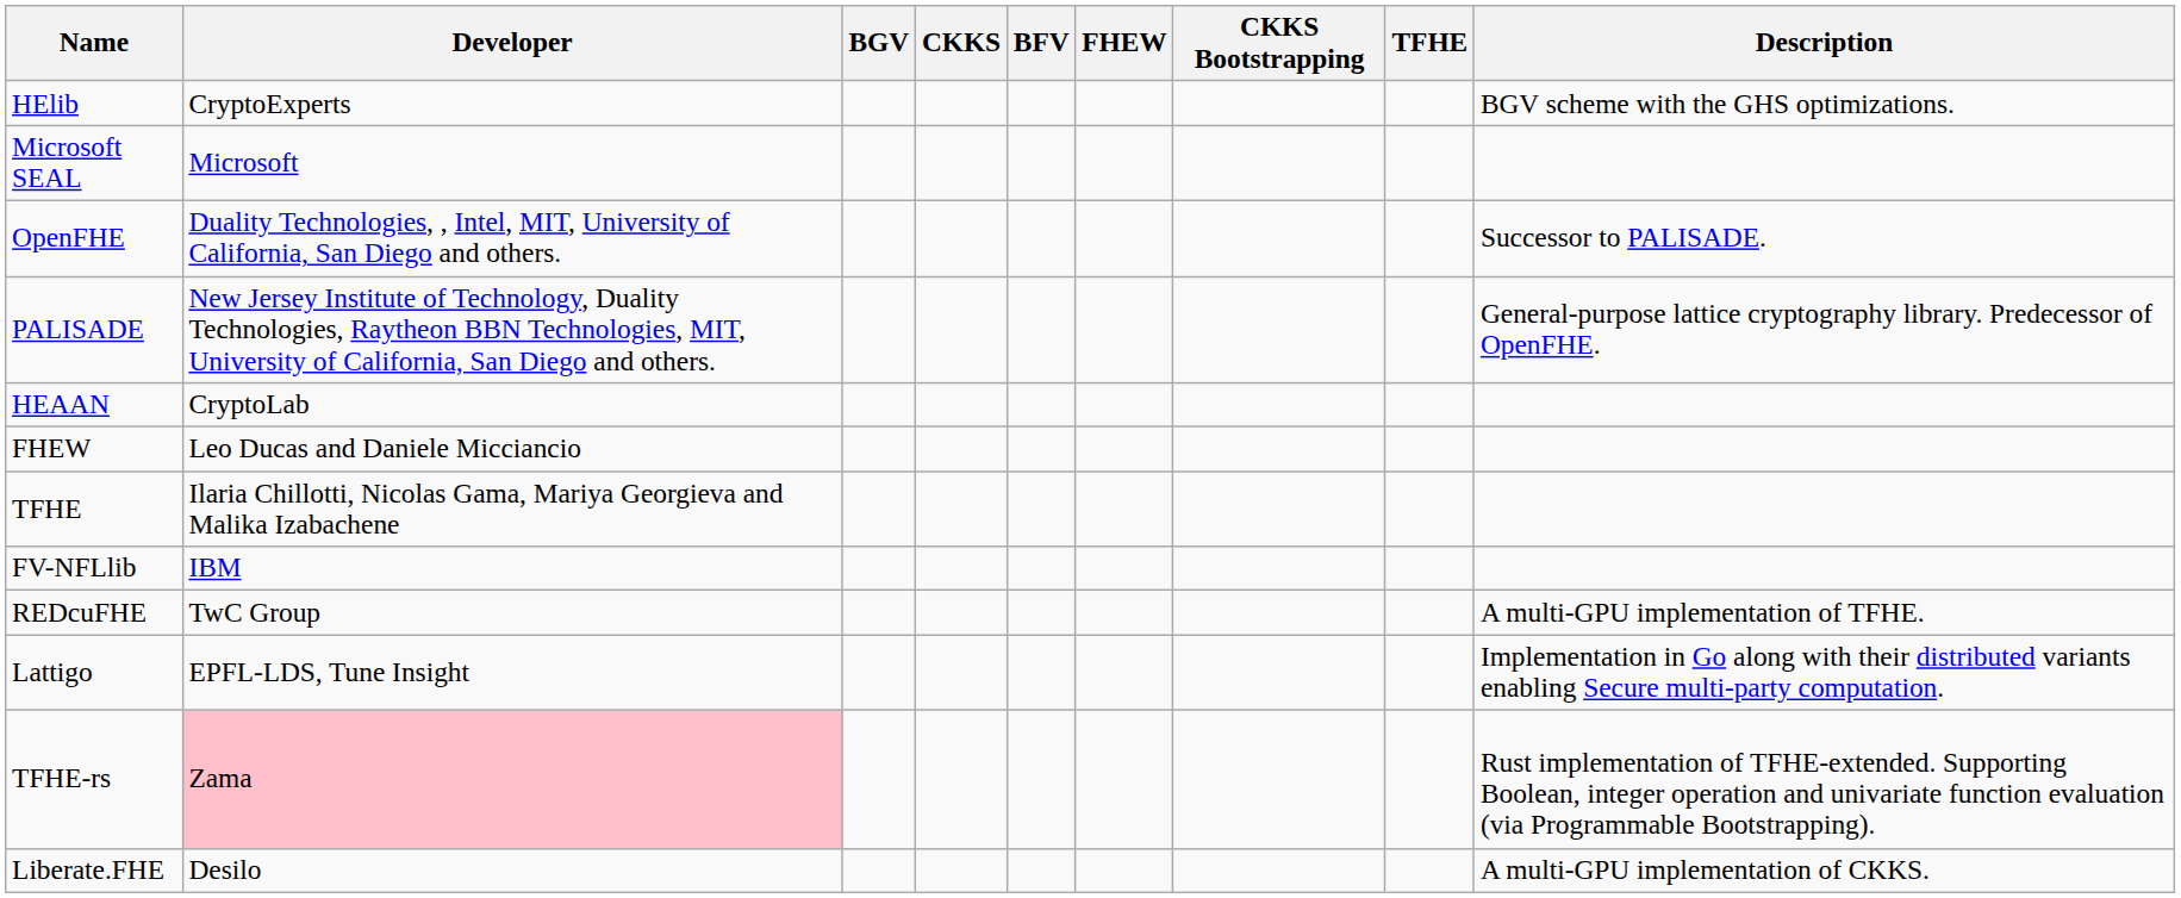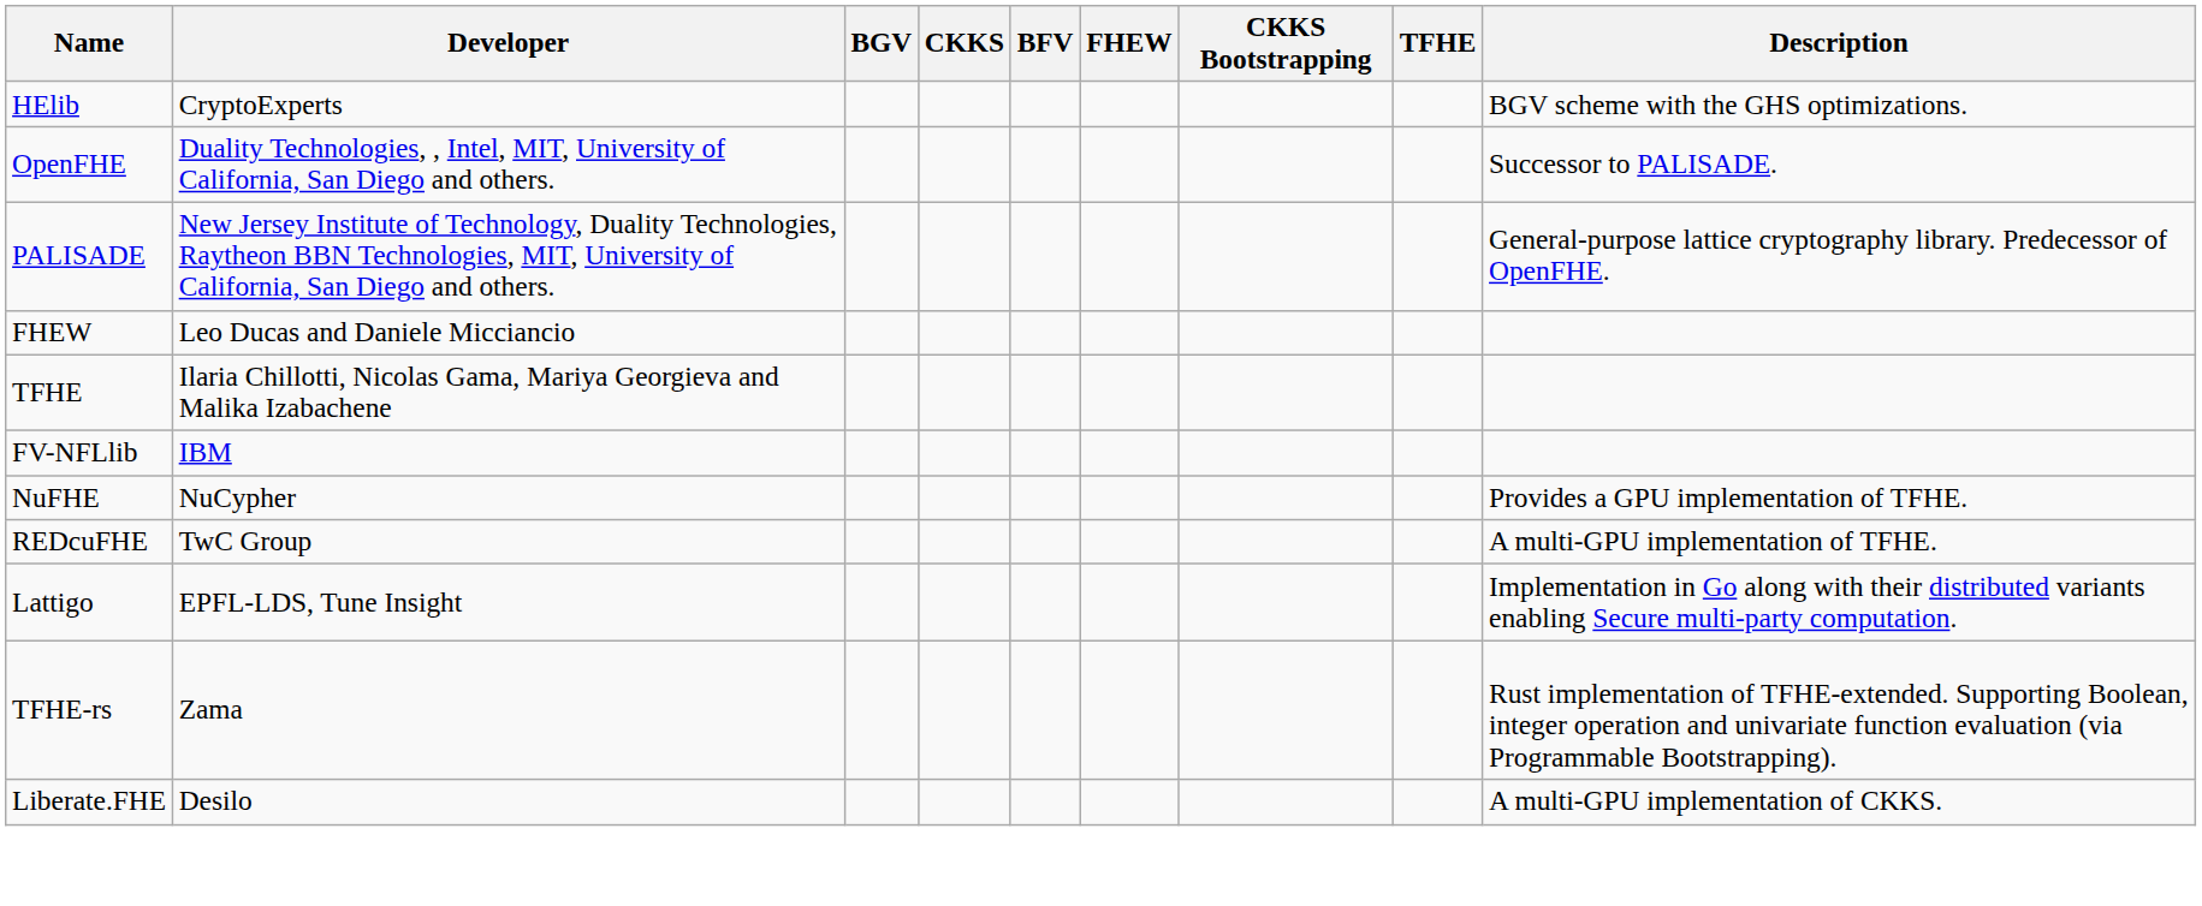 <table class="wikitable">
 <tr>
 <th>Name</th>
 <th>Developer</th>
 <th>BGV</th>
 <th>CKKS</th>
 <th>BFV</th>
 <th>FHEW</th>
 <th>CKKS Bootstrapping</th>
 <th>TFHE</th>
 <th>Description</th>
 </tr>
 <tr>
 <td><a href='#'>HElib</a></td>
 <td>CryptoExperts</td>
 <td></td>
 <td></td>
 <td></td>
 <td></td>
 <td></td>
 <td></td>
 <td>BGV scheme with the GHS optimizations.</td>
 </tr>
 <tr>
-<td><a href='#'>Microsoft SEAL</a></td>
-<td><a href='#'>Microsoft</a></td>
-<td></td>
-<td></td>
-<td></td>
-<td></td>
-<td></td>
-<td></td>
-<td></td>
-</tr>
-<tr>
 <td><a href='#'>OpenFHE</a></td>
 <td><a href='#'>Duality Technologies</a>, , <a href='#'>Intel</a>, <a href='#'>MIT</a>, <a href='#'>University of California, San Diego</a> and others.</td>
 <td></td>
 <td></td>
 <td></td>
 <td></td>
 <td></td>
 <td></td>
 <td>Successor to <a href='#'>PALISADE</a>.</td>
 </tr>
 <tr>
 <td><a href='#'>PALISADE</a></td>
 <td><a href='#'>New Jersey Institute of Technology</a>, Duality Technologies, <a href='#'>Raytheon BBN Technologies</a>, <a href='#'>MIT</a>, <a href='#'>University of California, San Diego</a> and others.</td>
 <td></td>
 <td></td>
 <td></td>
 <td></td>
 <td></td>
 <td></td>
 <td>General-purpose lattice cryptography library. Predecessor of <a href='#'>OpenFHE</a>.</td>
-</tr>
-<tr>
-<td><a href='#'>HEAAN</a></td>
-<td>CryptoLab</td>
-<td></td>
-<td></td>
-<td></td>
-<td></td>
-<td></td>
-<td></td>
-<td></td>
 </tr>
 <tr>
 <td>FHEW</td>
 <td>Leo Ducas and Daniele Micciancio</td>
 <td></td>
 <td></td>
 <td></td>
 <td></td>
 <td></td>
 <td></td>
 <td></td>
 </tr>
 <tr>
 <td>TFHE</td>
 <td>Ilaria Chillotti, Nicolas Gama, Mariya Georgieva and Malika Izabachene</td>
 <td></td>
 <td></td>
 <td></td>
 <td></td>
 <td></td>
 <td></td>
 <td></td>
 </tr>
 <tr>
 <td>FV-NFLlib</td>
 <td><a href='#'>IBM</a></td>
 <td></td>
 <td></td>
 <td></td>
 <td></td>
 <td></td>
 <td></td>
 <td></td>
 </tr>
 <tr>
+<td>NuFHE</td>
+<td>NuCypher</td>
+<td></td>
+<td></td>
+<td></td>
+<td></td>
+<td></td>
+<td></td>
+<td>Provides a GPU implementation of TFHE.</td>
+</tr>
+<tr>
 <td>REDcuFHE</td>
 <td>TwC Group</td>
 <td></td>
 <td></td>
 <td></td>
 <td></td>
 <td></td>
 <td></td>
 <td>A multi-GPU implementation of TFHE.</td>
 </tr>
 <tr>
 <td>Lattigo</td>
 <td>EPFL-LDS, Tune Insight</td>
 <td></td>
 <td></td>
 <td></td>
 <td></td>
 <td></td>
 <td></td>
 <td>Implementation in <a href='#'>Go</a> along with their <a href='#'>distributed</a> variants enabling <a href='#'>Secure multi-party computation</a>.</td>
 </tr>
 <tr>
 <td>TFHE-rs</td>
-<td style="background: pink;">Zama</td>
+<td>Zama</td>
 <td></td>
 <td></td>
 <td></td>
 <td></td>
 <td></td>
 <td></td>
 <td><br>Rust implementation of TFHE-extended. Supporting Boolean, integer operation and univariate function evaluation (via Programmable Bootstrapping).</td>
 </tr>
 <tr>
 <td>Liberate.FHE</td>
 <td>Desilo</td>
 <td></td>
 <td></td>
 <td></td>
 <td></td>
 <td></td>
 <td></td>
 <td>A multi-GPU implementation of CKKS.</td>
 </tr>
 </table>
